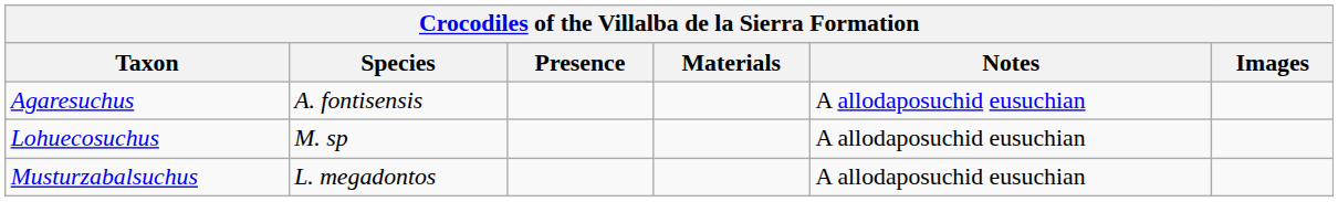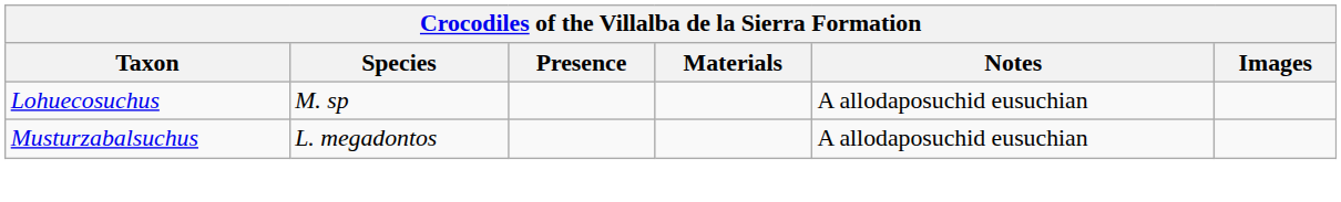 <table class="wikitable" align="center" width="100%">
 <tr>
 <th colspan="6" align="center"><strong><a href='#'>Crocodiles</a> of the Villalba de la Sierra Formation</strong></th>
 </tr>
 <tr>
 <th>Taxon</th>
 <th>Species</th>
 <th>Presence</th>
 <th>Materials</th>
 <th>Notes</th>
 <th>Images</th>
-</tr>
-<tr>
-<td><em><a href='#'>Agaresuchus</a></em></td>
-<td><em>A. fontisensis</em></td>
-<td></td>
-<td></td>
-<td>A <a href='#'>allodaposuchid</a> <a href='#'>eusuchian</a></td>
-<td></td>
 </tr>
 <tr>
 <td><em><a href='#'>Lohuecosuchus</a></em></td>
 <td><em>M. sp</em></td>
 <td></td>
 <td></td>
 <td>A allodaposuchid eusuchian</td>
 <td></td>
 </tr>
 <tr>
 <td><em><a href='#'>Musturzabalsuchus</a></em></td>
 <td><em>L. megadontos</em></td>
 <td></td>
 <td></td>
 <td>A allodaposuchid eusuchian</td>
 <td></td>
 </tr>
 </table>
